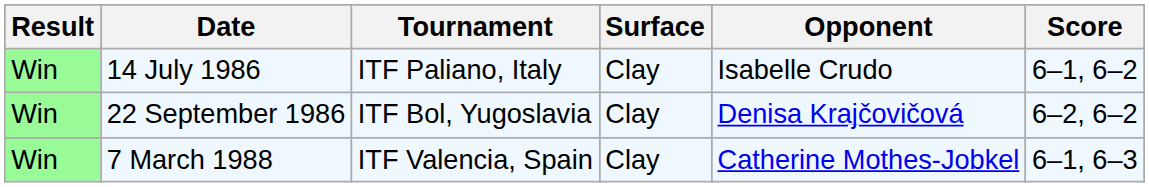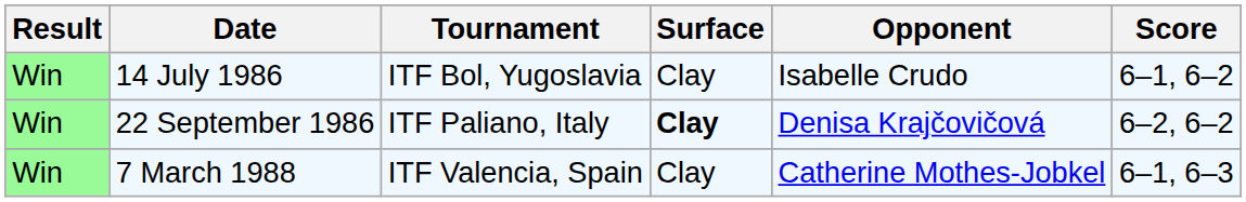 <table class="sortable wikitable" style="font-size:97%;">
 <tr>
 <th>Result</th>
 <th>Date</th>
 <th>Tournament</th>
 <th>Surface</th>
 <th>Opponent</th>
 <th class="unsortable">Score</th>
 </tr>
 <tr style="background:#f0f8ff;">
 <td bgcolor=#98fb98>Win</td>
 <td>14 July 1986</td>
-<td>ITF Paliano, Italy</td>
+<td>ITF Bol, Yugoslavia</td>
 <td>Clay</td>
 <td> Isabelle Crudo</td>
 <td>6–1, 6–2</td>
 </tr>
 <tr style="background:#f0f8ff;">
 <td bgcolor=#98fb98>Win</td>
 <td>22 September 1986</td>
-<td>ITF Bol, Yugoslavia</td>
-<td>Clay</td>
+<td>ITF Paliano, Italy</td>
+<td><strong>Clay</strong></td>
 <td> <a href='#'>Denisa Krajčovičová</a></td>
 <td>6–2, 6–2</td>
 </tr>
 <tr style="background:#f0f8ff;">
 <td bgcolor=#98fb98>Win</td>
 <td>7 March 1988</td>
 <td>ITF Valencia, Spain</td>
 <td>Clay</td>
 <td> <a href='#'>Catherine Mothes-Jobkel</a></td>
 <td>6–1, 6–3</td>
 </tr>
 </table>
